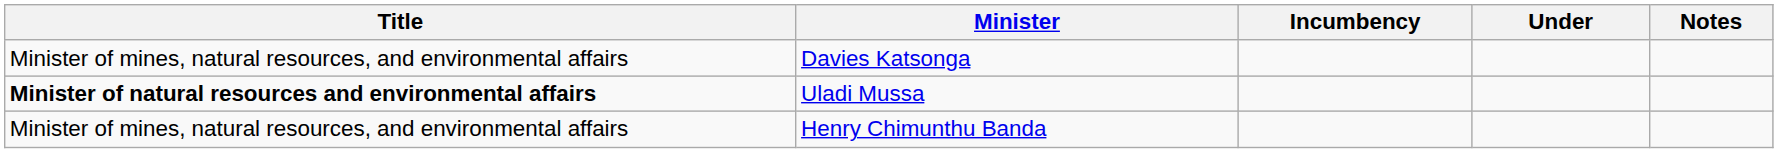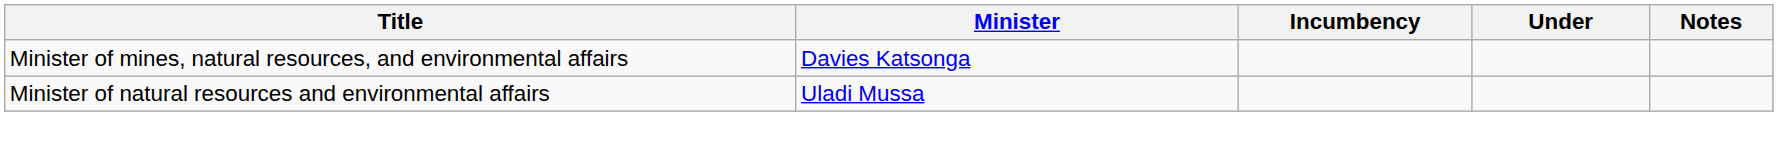 <table class="wikitable" style="width:100%;">
 <tr>
 <th>Title</th>
 <th style="width:25%;"><a href='#'>Minister</a></th>
 <th style="width:160px;">Incumbency</th>
 <th style="width:10%;">Under</th>
 <th style="width:7%;">Notes</th>
 </tr>
 <tr>
 <td>Minister of mines, natural resources, and environmental affairs</td>
 <td><a href='#'>Davies Katsonga</a></td>
 <td></td>
 <td></td>
 <td></td>
 </tr>
 <tr>
-<td><strong>Minister of natural resources and environmental affairs</strong></td>
+<td>Minister of natural resources and environmental affairs</td>
 <td><a href='#'>Uladi Mussa</a></td>
 <td></td>
 <td></td>
 <td></td>
 </tr>
-<tr>
-<td>Minister of mines, natural resources, and environmental affairs</td>
-<td><a href='#'>Henry Chimunthu Banda</a></td>
-<td></td>
-<td></td>
-<td></td>
-</tr>
 </table>
